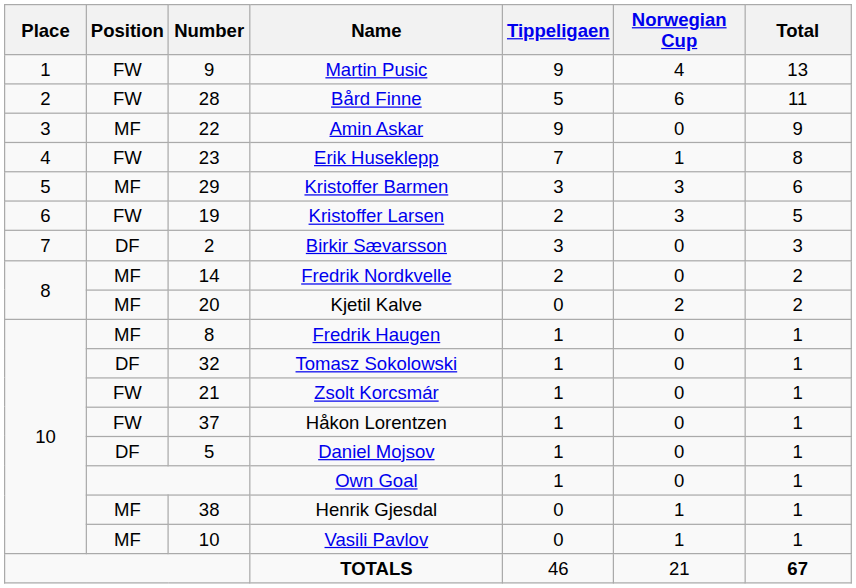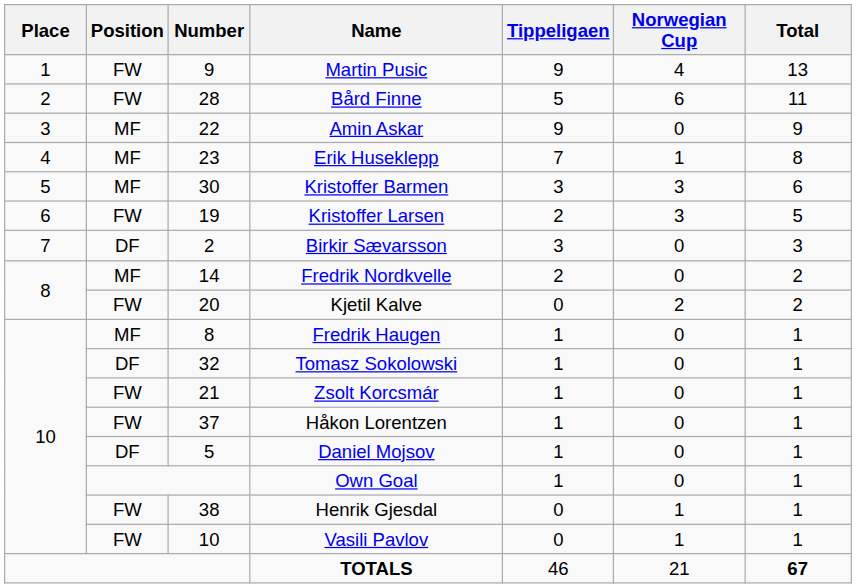 <table class="wikitable" style="font-size: 95%; text-align: center;">
 <tr>
 <th width=60>Place</th>
 <th width=60>Position</th>
 <th width=60>Number</th>
 <th width=200>Name</th>
 <th width=80><a href='#'>Tippeligaen</a></th>
 <th width=100><a href='#'>Norwegian Cup</a></th>
 <th width=80><strong>Total</strong></th>
 </tr>
 <tr>
 <td>1</td>
 <td>FW</td>
 <td>9</td>
 <td><a href='#'>Martin Pusic</a></td>
 <td>9</td>
 <td>4</td>
 <td>13</td>
 </tr>
 <tr>
 <td>2</td>
 <td>FW</td>
 <td>28</td>
 <td><a href='#'>Bård Finne</a></td>
 <td>5</td>
 <td>6</td>
 <td>11</td>
 </tr>
 <tr>
 <td>3</td>
 <td>MF</td>
 <td>22</td>
 <td><a href='#'>Amin Askar</a></td>
 <td>9</td>
 <td>0</td>
 <td>9</td>
 </tr>
 <tr>
 <td>4</td>
-<td>FW</td>
+<td>MF</td>
 <td>23</td>
 <td><a href='#'>Erik Huseklepp</a></td>
 <td>7</td>
 <td>1</td>
 <td>8</td>
 </tr>
 <tr>
 <td>5</td>
 <td>MF</td>
-<td>29</td>
+<td>30</td>
 <td><a href='#'>Kristoffer Barmen</a></td>
 <td>3</td>
 <td>3</td>
 <td>6</td>
 </tr>
 <tr>
 <td>6</td>
 <td>FW</td>
 <td>19</td>
 <td><a href='#'>Kristoffer Larsen</a></td>
 <td>2</td>
 <td>3</td>
 <td>5</td>
 </tr>
 <tr>
 <td>7</td>
 <td>DF</td>
 <td>2</td>
 <td><a href='#'>Birkir Sævarsson</a></td>
 <td>3</td>
 <td>0</td>
 <td>3</td>
 </tr>
 <tr>
 <td rowspan=2>8</td>
 <td>MF</td>
 <td>14</td>
 <td><a href='#'>Fredrik Nordkvelle</a></td>
 <td>2</td>
 <td>0</td>
 <td>2</td>
 </tr>
 <tr>
-<td>MF</td>
+<td>FW</td>
 <td>20</td>
 <td>Kjetil Kalve</td>
 <td>0</td>
 <td>2</td>
 <td>2</td>
 </tr>
 <tr>
 <td rowspan=8>10</td>
 <td>MF</td>
 <td>8</td>
 <td><a href='#'>Fredrik Haugen</a></td>
 <td>1</td>
 <td>0</td>
 <td>1</td>
 </tr>
 <tr>
 <td>DF</td>
 <td>32</td>
 <td><a href='#'>Tomasz Sokolowski</a></td>
 <td>1</td>
 <td>0</td>
 <td>1</td>
 </tr>
 <tr>
 <td>FW</td>
 <td>21</td>
 <td><a href='#'>Zsolt Korcsmár</a></td>
 <td>1</td>
 <td>0</td>
 <td>1</td>
 </tr>
 <tr>
 <td>FW</td>
 <td>37</td>
 <td>Håkon Lorentzen</td>
 <td>1</td>
 <td>0</td>
 <td>1</td>
 </tr>
 <tr>
 <td>DF</td>
 <td>5</td>
 <td><a href='#'>Daniel Mojsov</a></td>
 <td>1</td>
 <td>0</td>
 <td>1</td>
 </tr>
 <tr>
 <td colspan=2></td>
 <td><a href='#'>Own Goal</a></td>
 <td>1</td>
 <td>0</td>
 <td>1</td>
 </tr>
 <tr>
-<td>MF</td>
+<td>FW</td>
 <td>38</td>
 <td>Henrik Gjesdal</td>
 <td>0</td>
 <td>1</td>
 <td>1</td>
 </tr>
 <tr>
-<td>MF</td>
+<td>FW</td>
 <td>10</td>
 <td><a href='#'>Vasili Pavlov</a></td>
 <td>0</td>
 <td>1</td>
 <td>1</td>
 </tr>
 <tr>
 <td colspan=3></td>
 <td><strong>TOTALS</strong></td>
 <td>46</td>
 <td>21</td>
 <td><strong>67</strong></td>
 </tr>
 </table>
